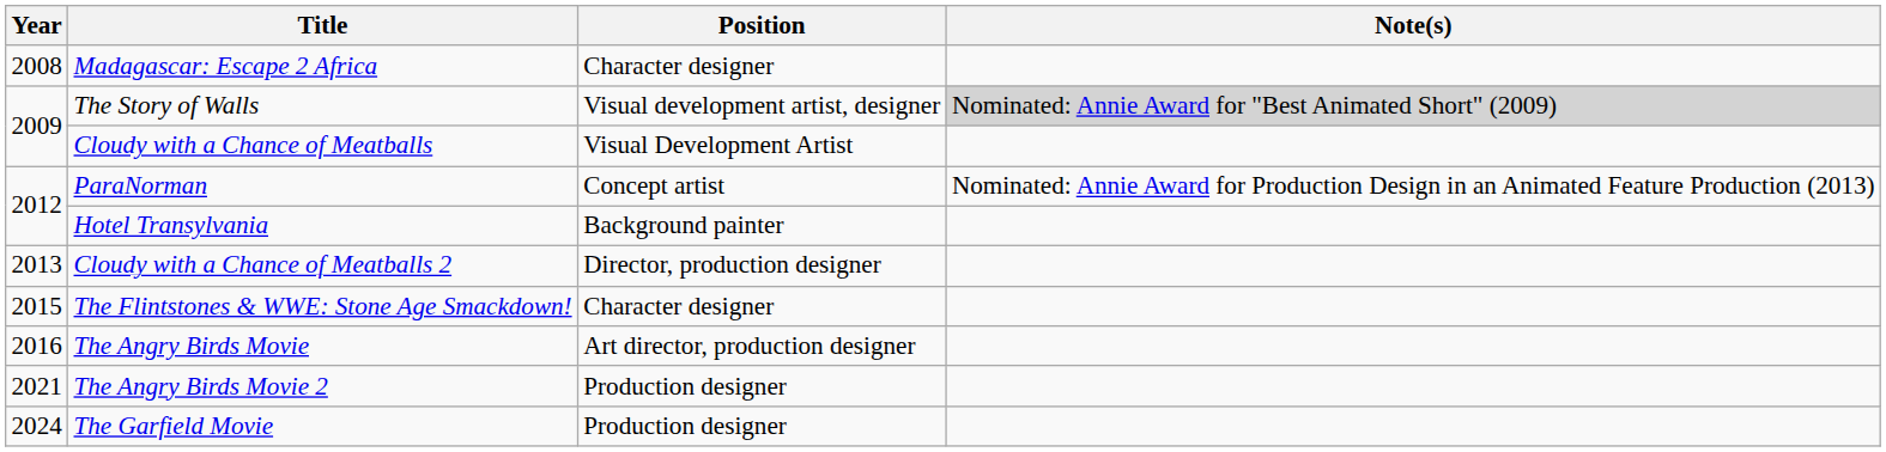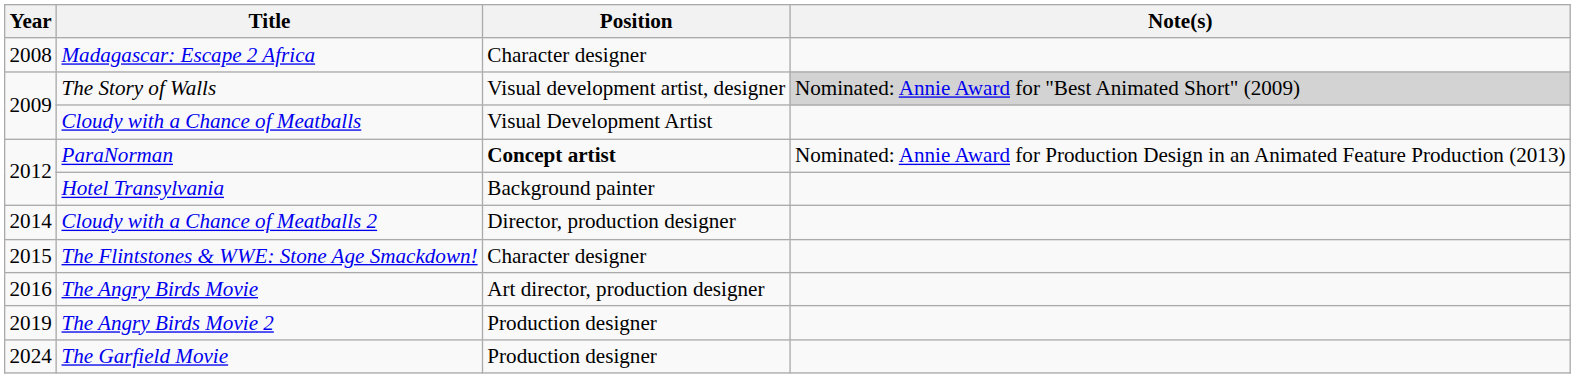 <table class="wikitable">
 <tr>
 <th>Year</th>
 <th>Title</th>
 <th>Position</th>
 <th>Note(s)</th>
 </tr>
 <tr>
 <td>2008</td>
 <td><em><a href='#'>Madagascar: Escape 2 Africa</a></em></td>
 <td>Character designer</td>
 <td></td>
 </tr>
 <tr>
 <td rowspan="2">2009</td>
 <td><em>The Story of Walls</em></td>
 <td>Visual development artist, designer</td>
 <td style="background: lightgrey;">Nominated: <a href='#'>Annie Award</a> for "Best Animated Short" (2009)</td>
 </tr>
 <tr>
 <td><em><a href='#'>Cloudy with a Chance of Meatballs</a></em></td>
 <td>Visual Development Artist</td>
 <td></td>
 </tr>
 <tr>
 <td rowspan="2">2012</td>
 <td><em><a href='#'>ParaNorman</a></em></td>
-<td>Concept artist</td>
+<td><strong>Concept artist</strong></td>
 <td>Nominated: <a href='#'>Annie Award</a> for Production Design in an Animated Feature Production (2013)</td>
 </tr>
 <tr>
 <td><em><a href='#'>Hotel Transylvania</a></em></td>
 <td>Background painter</td>
 <td></td>
 </tr>
 <tr>
-<td>2013</td>
+<td>2014</td>
 <td><em><a href='#'>Cloudy with a Chance of Meatballs 2</a></em></td>
 <td>Director, production designer</td>
 <td></td>
 </tr>
 <tr>
 <td>2015</td>
 <td><em><a href='#'>The Flintstones & WWE: Stone Age Smackdown!</a></em></td>
 <td>Character designer</td>
 <td></td>
 </tr>
 <tr>
 <td>2016</td>
 <td><em><a href='#'>The Angry Birds Movie</a></em></td>
 <td>Art director, production designer</td>
 <td></td>
 </tr>
 <tr>
-<td>2021</td>
+<td>2019</td>
 <td><em><a href='#'>The Angry Birds Movie 2</a></em></td>
 <td>Production designer</td>
 <td></td>
 </tr>
 <tr>
 <td>2024</td>
 <td><em><a href='#'>The Garfield Movie</a></em></td>
 <td>Production designer</td>
 </tr>
 </table>
